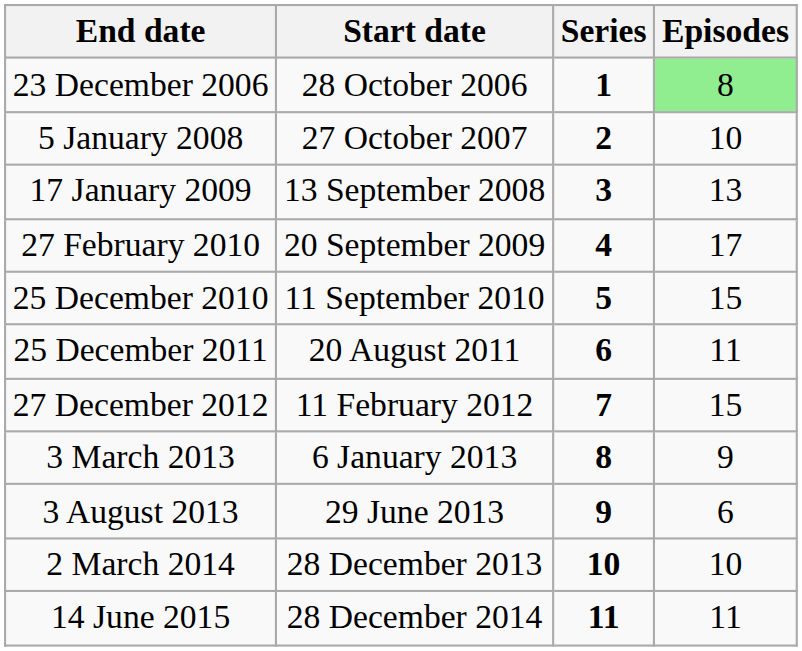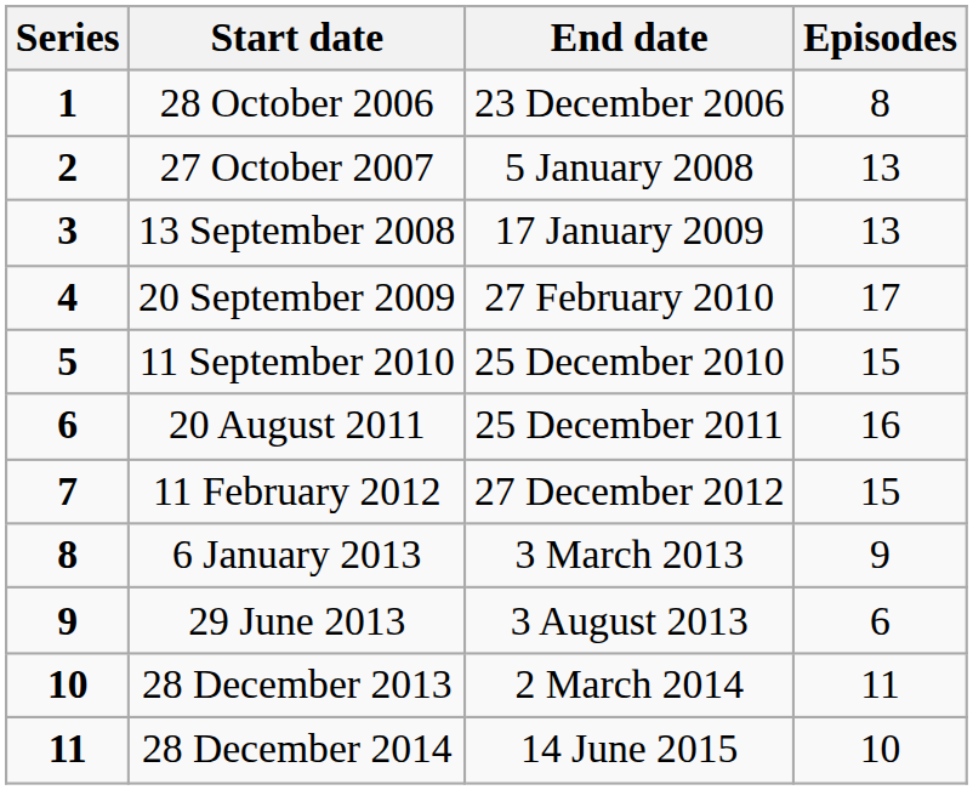 <table class="wikitable" style="text-align:center;">
 <tr>
+<th>Series</th>
+<th>Start date</th>
 <th>End date</th>
-<th>Start date</th>
-<th>Series</th>
 <th>Episodes</th>
 </tr>
 <tr>
+<td><strong>1</strong></td>
+<td>28 October 2006</td>
 <td>23 December 2006</td>
-<td>28 October 2006</td>
-<td><strong>1</strong></td>
-<td style="background: lightgreen;">8</td>
+<td>8</td>
 </tr>
 <tr>
+<td><strong>2</strong></td>
+<td>27 October 2007</td>
 <td>5 January 2008</td>
-<td>27 October 2007</td>
-<td><strong>2</strong></td>
-<td>10</td>
-</tr>
-<tr>
-<td>17 January 2009</td>
-<td>13 September 2008</td>
-<td><strong>3</strong></td>
 <td>13</td>
 </tr>
 <tr>
+<td><strong>3</strong></td>
+<td>13 September 2008</td>
+<td>17 January 2009</td>
+<td>13</td>
+</tr>
+<tr>
+<td><strong>4</strong></td>
+<td>20 September 2009</td>
 <td>27 February 2010</td>
-<td>20 September 2009</td>
-<td><strong>4</strong></td>
 <td>17</td>
 </tr>
 <tr>
+<td><strong>5</strong></td>
+<td>11 September 2010</td>
 <td>25 December 2010</td>
-<td>11 September 2010</td>
-<td><strong>5</strong></td>
 <td>15</td>
 </tr>
 <tr>
+<td><strong>6</strong></td>
+<td>20 August 2011</td>
 <td>25 December 2011</td>
-<td>20 August 2011</td>
-<td><strong>6</strong></td>
+<td>16</td>
+</tr>
+<tr>
+<td><strong>7</strong></td>
+<td>11 February 2012</td>
+<td>27 December 2012</td>
+<td>15</td>
+</tr>
+<tr>
+<td><strong>8</strong></td>
+<td>6 January 2013</td>
+<td>3 March 2013</td>
+<td>9</td>
+</tr>
+<tr>
+<td><strong>9</strong></td>
+<td>29 June 2013</td>
+<td>3 August 2013</td>
+<td>6</td>
+</tr>
+<tr>
+<td><strong>10</strong></td>
+<td>28 December 2013</td>
+<td>2 March 2014</td>
 <td>11</td>
 </tr>
 <tr>
-<td>27 December 2012</td>
-<td>11 February 2012</td>
-<td><strong>7</strong></td>
-<td>15</td>
-</tr>
-<tr>
-<td>3 March 2013</td>
-<td>6 January 2013</td>
-<td><strong>8</strong></td>
-<td>9</td>
-</tr>
-<tr>
-<td>3 August 2013</td>
-<td>29 June 2013</td>
-<td><strong>9</strong></td>
-<td>6</td>
-</tr>
-<tr>
-<td>2 March 2014</td>
-<td>28 December 2013</td>
-<td><strong>10</strong></td>
+<td><strong>11</strong></td>
+<td>28 December 2014</td>
+<td>14 June 2015</td>
 <td>10</td>
 </tr>
-<tr>
-<td>14 June 2015</td>
-<td>28 December 2014</td>
-<td><strong>11</strong></td>
-<td>11</td>
-</tr>
 </table>
